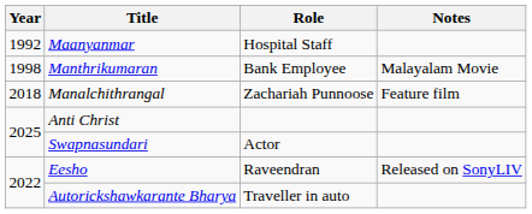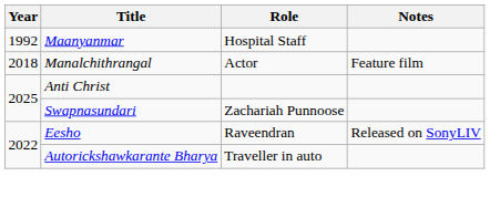 <table class="wikitable">
 <tr>
 <th>Year</th>
 <th>Title</th>
 <th>Role</th>
 <th>Notes</th>
 </tr>
 <tr>
 <td>1992</td>
 <td><em><a href='#'>Maanyanmar</a></em></td>
 <td>Hospital Staff</td>
 <td></td>
 </tr>
 <tr>
-<td>1998</td>
-<td><em><a href='#'>Manthrikumaran</a></em></td>
-<td>Bank Employee</td>
-<td>Malayalam Movie</td>
-</tr>
-<tr>
 <td>2018</td>
 <td><em>Manalchithrangal</em></td>
-<td>Zachariah Punnoose</td>
+<td>Actor</td>
 <td>Feature film</td>
 </tr>
 <tr>
 <td rowspan="2">2025</td>
 <td><em>Anti Christ</em></td>
 <td></td>
 <td></td>
 </tr>
 <tr>
 <td><em><a href='#'>Swapnasundari</a></em></td>
-<td>Actor</td>
+<td>Zachariah Punnoose</td>
 <td></td>
 </tr>
 <tr>
 <td rowspan="2">2022</td>
 <td><em><a href='#'>Eesho</a></em></td>
 <td>Raveendran</td>
 <td>Released on <a href='#'>SonyLIV</a></td>
 </tr>
 <tr>
 <td><em><a href='#'>Autorickshawkarante Bharya</a></em></td>
 <td>Traveller in auto</td>
 <td></td>
 </tr>
 </table>
